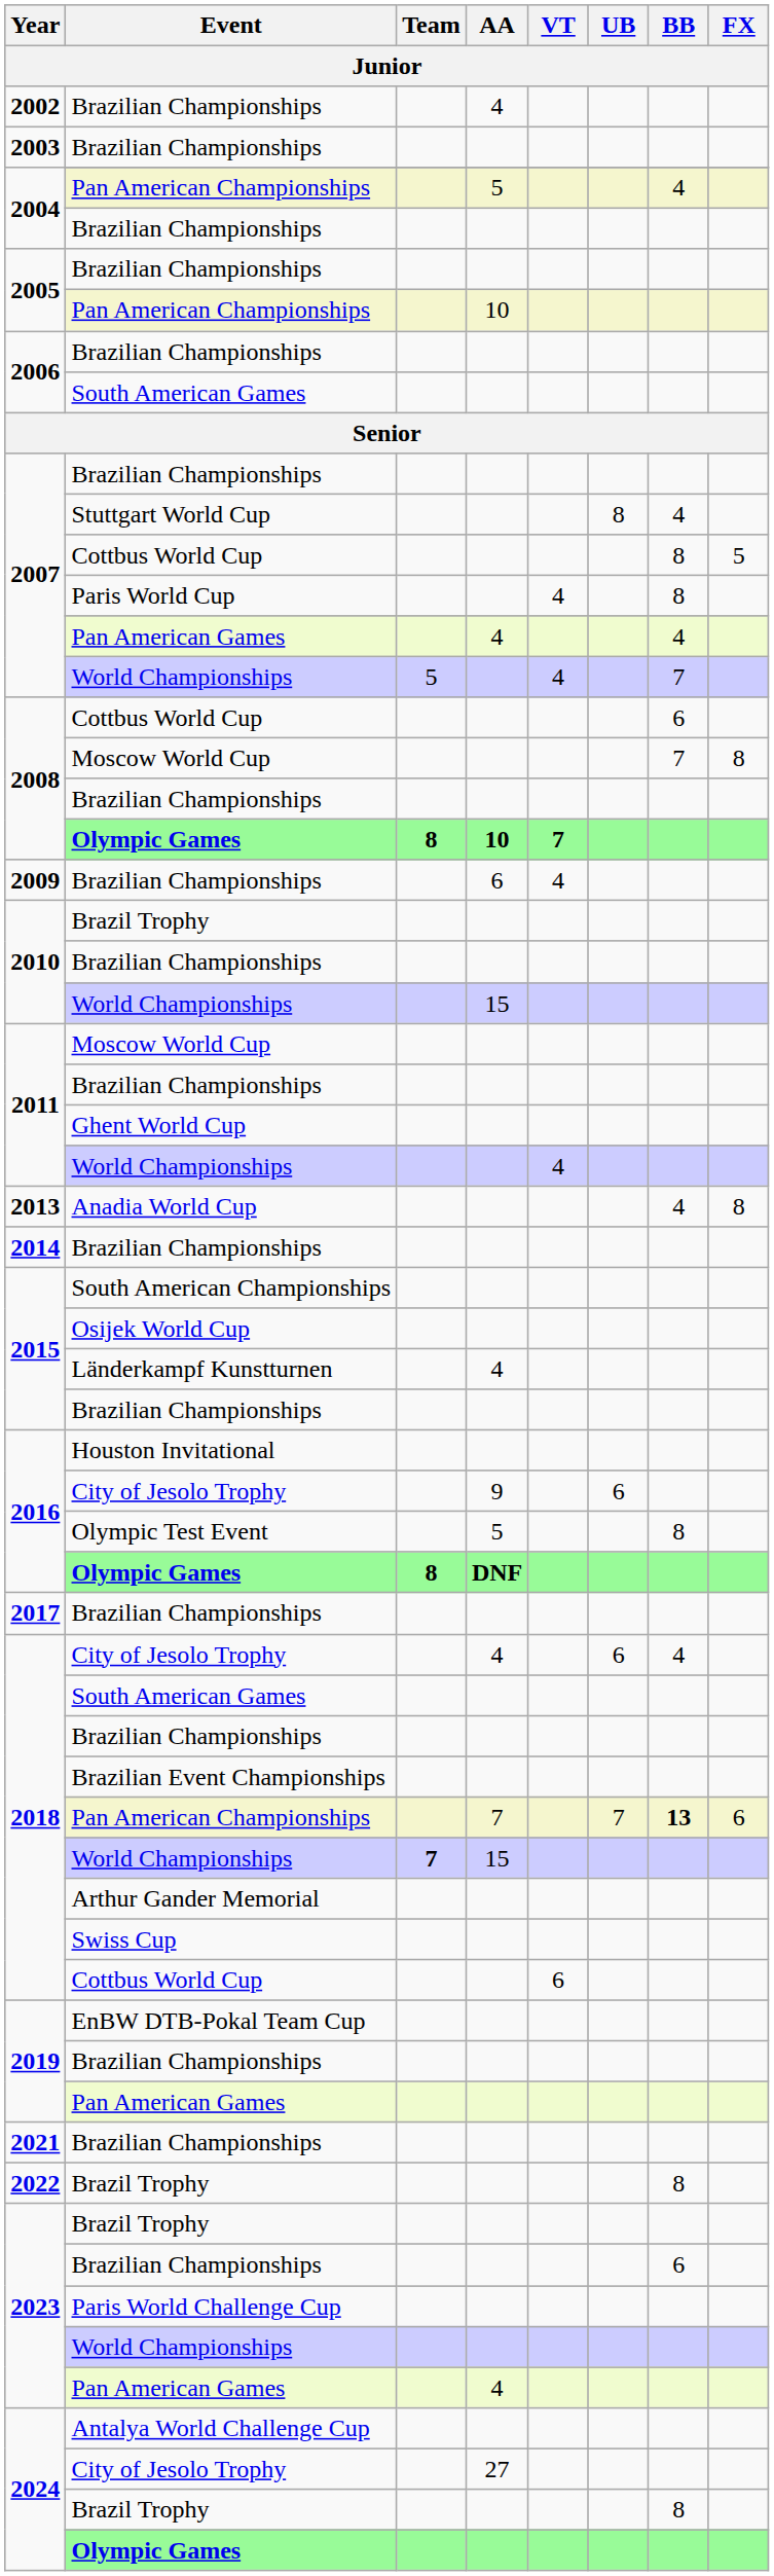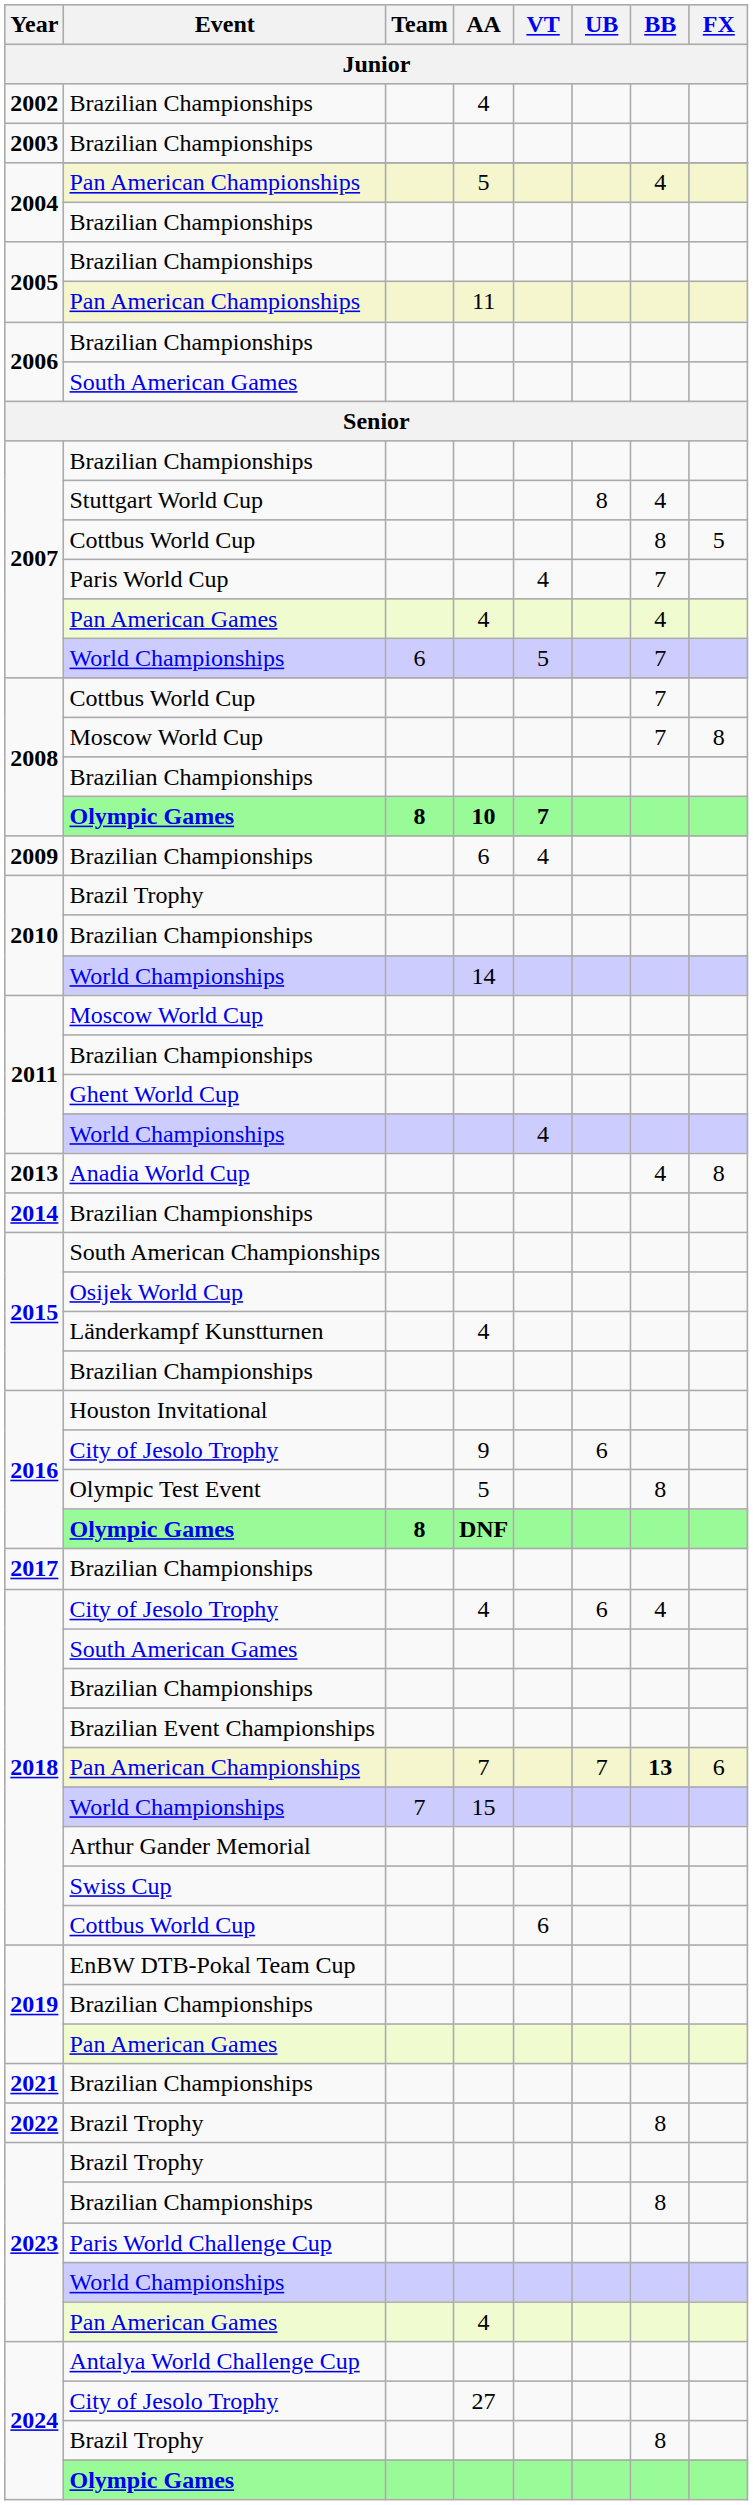 <table class="wikitable" style="text-align:center; font-size:95%;">
 <tr>
 <th align=center>Year</th>
 <th align=center>Event</th>
 <th style="width:30px;">Team</th>
 <th style="width:30px;">AA</th>
 <th style="width:30px;"><a href='#'>VT</a></th>
 <th style="width:30px;"><a href='#'>UB</a></th>
 <th style="width:30px;"><a href='#'>BB</a></th>
 <th style="width:30px;"><a href='#'>FX</a></th>
 </tr>
 <tr>
 <th colspan="8"><strong>Junior</strong></th>
 </tr>
 <tr>
 <td rowspan="1"><strong>2002</strong></td>
 <td align=left>Brazilian Championships</td>
 <td></td>
 <td>4</td>
 <td></td>
 <td></td>
 <td></td>
 <td></td>
 </tr>
 <tr>
 <td rowspan="1"><strong>2003</strong></td>
 <td align=left>Brazilian Championships</td>
 <td></td>
 <td></td>
 <td></td>
 <td></td>
 <td></td>
 <td></td>
 </tr>
 <tr>
 <td rowspan="3"><strong>2004</strong></td>
 </tr>
 <tr bgcolor="#f5f6ce">
 <td align=left><a href='#'>Pan American Championships</a></td>
 <td></td>
 <td>5</td>
 <td></td>
 <td></td>
 <td>4</td>
 <td></td>
 </tr>
 <tr>
 <td align=left>Brazilian Championships</td>
 <td></td>
 <td></td>
 <td></td>
 <td></td>
 <td></td>
 <td></td>
 </tr>
 <tr>
 <td rowspan="2"><strong>2005</strong></td>
 <td align=left>Brazilian Championships</td>
 <td></td>
 <td></td>
 <td></td>
 <td></td>
 <td></td>
 <td></td>
 </tr>
 <tr bgcolor="#f5f6ce">
 <td align=left><a href='#'>Pan American Championships</a></td>
 <td></td>
-<td>10</td>
+<td>11</td>
 <td></td>
 <td></td>
 <td></td>
 <td></td>
 </tr>
 <tr>
 <td rowspan="2"><strong>2006</strong></td>
 <td align=left>Brazilian Championships</td>
 <td></td>
 <td></td>
 <td></td>
 <td></td>
 <td></td>
 <td></td>
 </tr>
 <tr>
 <td align=left><a href='#'>South American Games</a></td>
 <td></td>
 <td></td>
 <td></td>
 <td></td>
 <td></td>
 <td></td>
 </tr>
 <tr>
 <th colspan="8"><strong>Senior</strong></th>
 </tr>
 <tr>
 <td rowspan="6"><strong>2007</strong></td>
 <td align=left>Brazilian Championships</td>
 <td></td>
 <td></td>
 <td></td>
 <td></td>
 <td></td>
 <td></td>
 </tr>
 <tr>
 <td align=left>Stuttgart World Cup</td>
 <td></td>
 <td></td>
 <td></td>
 <td>8</td>
 <td>4</td>
 <td></td>
 </tr>
 <tr>
 <td align=left>Cottbus World Cup</td>
 <td></td>
 <td></td>
 <td></td>
 <td></td>
 <td>8</td>
 <td>5</td>
 </tr>
 <tr>
 <td align=left>Paris World Cup</td>
 <td></td>
 <td></td>
 <td>4</td>
 <td></td>
-<td>8</td>
+<td>7</td>
 <td></td>
 </tr>
 <tr bgcolor=#f0fccf>
 <td align=left><a href='#'>Pan American Games</a></td>
 <td></td>
 <td>4</td>
 <td></td>
 <td></td>
 <td>4</td>
 <td></td>
 </tr>
 <tr style="background:#ccf;">
 <td align=left><a href='#'>World Championships</a></td>
+<td>6</td>
+<td></td>
 <td>5</td>
-<td></td>
-<td>4</td>
 <td></td>
 <td>7</td>
 <td></td>
 </tr>
 <tr>
 <td rowspan="4"><strong>2008</strong></td>
 <td align=left>Cottbus World Cup</td>
 <td></td>
 <td></td>
 <td></td>
 <td></td>
-<td>6</td>
+<td>7</td>
 <td></td>
 </tr>
 <tr>
 <td align=left>Moscow World Cup</td>
 <td></td>
 <td></td>
 <td></td>
 <td></td>
 <td>7</td>
 <td>8</td>
 </tr>
 <tr>
 <td align=left>Brazilian Championships</td>
 <td></td>
 <td></td>
 <td></td>
 <td></td>
 <td></td>
 <td></td>
 </tr>
 <tr style="background:#98fb98;">
 <td align=left><strong><a href='#'>Olympic Games</a></strong></td>
 <td><strong>8</strong></td>
 <td><strong>10</strong></td>
 <td><strong>7</strong></td>
 <td></td>
 <td></td>
 <td></td>
 </tr>
 <tr>
 <td rowspan="1"><strong>2009</strong></td>
 <td align=left>Brazilian Championships</td>
 <td></td>
 <td>6</td>
 <td>4</td>
 <td></td>
 <td></td>
 <td></td>
 </tr>
 <tr>
 <td rowspan="3"><strong>2010</strong></td>
 <td align=left>Brazil Trophy</td>
 <td></td>
 <td></td>
 <td></td>
 <td></td>
 <td></td>
 <td></td>
 </tr>
 <tr>
 <td align=left>Brazilian Championships</td>
 <td></td>
 <td></td>
 <td></td>
 <td></td>
 <td></td>
 <td></td>
 </tr>
 <tr style="background:#ccf;">
 <td align=left><a href='#'>World Championships</a></td>
 <td></td>
-<td>15</td>
+<td>14</td>
 <td></td>
 <td></td>
 <td></td>
 <td></td>
 </tr>
 <tr>
 <td rowspan="4"><strong>2011</strong></td>
 <td align=left><a href='#'>Moscow World Cup</a></td>
 <td></td>
 <td></td>
 <td></td>
 <td></td>
 <td></td>
 <td></td>
 </tr>
 <tr>
 <td align=left>Brazilian Championships</td>
 <td></td>
 <td></td>
 <td></td>
 <td></td>
 <td></td>
 <td></td>
 </tr>
 <tr>
 <td align=left><a href='#'>Ghent World Cup</a></td>
 <td></td>
 <td></td>
 <td></td>
 <td></td>
 <td></td>
 <td></td>
 </tr>
 <tr style="background:#ccf;">
 <td align=left><a href='#'>World Championships</a></td>
 <td></td>
 <td></td>
 <td>4</td>
 <td></td>
 <td></td>
 <td></td>
 </tr>
 <tr>
 <td rowspan="1"><strong>2013</strong></td>
 <td align=left><a href='#'>Anadia World Cup</a></td>
 <td></td>
 <td></td>
 <td></td>
 <td></td>
 <td>4</td>
 <td>8</td>
 </tr>
 <tr>
 <td rowspan="1"><strong><a href='#'>2014</a></strong></td>
 <td align=left>Brazilian Championships</td>
 <td></td>
 <td></td>
 <td></td>
 <td></td>
 <td></td>
 <td></td>
 </tr>
 <tr>
 <td rowspan="4"><strong><a href='#'>2015</a></strong></td>
 <td align=left>South American Championships</td>
 <td></td>
 <td></td>
 <td></td>
 <td></td>
 <td></td>
 <td></td>
 </tr>
 <tr>
 <td align=left><a href='#'>Osijek World Cup</a></td>
 <td></td>
 <td></td>
 <td></td>
 <td></td>
 <td></td>
 <td></td>
 </tr>
 <tr>
 <td align=left>Länderkampf Kunstturnen</td>
 <td></td>
 <td>4</td>
 <td></td>
 <td></td>
 <td></td>
 <td></td>
 </tr>
 <tr>
 <td align=left>Brazilian Championships</td>
 <td></td>
 <td></td>
 <td></td>
 <td></td>
 <td></td>
 <td></td>
 </tr>
 <tr>
 <td rowspan="4"><strong><a href='#'>2016</a></strong></td>
 <td align=left>Houston Invitational</td>
 <td></td>
 <td></td>
 <td></td>
 <td></td>
 <td></td>
 <td></td>
 </tr>
 <tr>
 <td align=left><a href='#'>City of Jesolo Trophy</a></td>
 <td></td>
 <td>9</td>
 <td></td>
 <td>6</td>
 <td></td>
 <td></td>
 </tr>
 <tr>
 <td align=left>Olympic Test Event</td>
 <td></td>
 <td>5</td>
 <td></td>
 <td></td>
 <td>8</td>
 <td></td>
 </tr>
 <tr style="background:#98fb98;">
 <td align=left><strong><a href='#'>Olympic Games</a></strong></td>
 <td><strong>8</strong></td>
 <td><strong>DNF</strong></td>
 <td></td>
 <td></td>
 <td></td>
 <td></td>
 </tr>
 <tr>
 <td rowspan="1"><strong><a href='#'>2017</a></strong></td>
 <td align=left>Brazilian Championships</td>
 <td></td>
 <td></td>
 <td></td>
 <td></td>
 <td></td>
 <td></td>
 </tr>
 <tr>
 <td rowspan="9"><strong><a href='#'>2018</a></strong></td>
 <td align=left><a href='#'>City of Jesolo Trophy</a></td>
 <td></td>
 <td>4</td>
 <td></td>
 <td>6</td>
 <td>4</td>
 <td></td>
 </tr>
 <tr>
 <td align=left><a href='#'>South American Games</a></td>
 <td></td>
 <td></td>
 <td></td>
 <td></td>
 <td></td>
 <td></td>
 </tr>
 <tr>
 <td align=left>Brazilian Championships</td>
 <td></td>
 <td></td>
 <td></td>
 <td></td>
 <td></td>
 <td></td>
 </tr>
 <tr>
 <td align=left>Brazilian Event Championships</td>
 <td></td>
 <td></td>
 <td></td>
 <td></td>
 <td></td>
 <td></td>
 </tr>
 <tr bgcolor=#F5F6CE>
 <td align=left><a href='#'>Pan American Championships</a></td>
 <td></td>
 <td>7</td>
 <td></td>
 <td>7</td>
 <td><strong>13</strong></td>
 <td>6</td>
 </tr>
 <tr style="background:#ccf;">
 <td align=left><a href='#'>World Championships</a></td>
-<td><strong>7</strong></td>
+<td>7</td>
 <td>15</td>
 <td></td>
 <td></td>
 <td></td>
 <td></td>
 </tr>
 <tr>
 <td align=left>Arthur Gander Memorial</td>
 <td></td>
 <td></td>
 <td></td>
 <td></td>
 <td></td>
 <td></td>
 </tr>
 <tr>
 <td align=left><a href='#'>Swiss Cup</a></td>
 <td></td>
 <td></td>
 <td></td>
 <td></td>
 <td></td>
 <td></td>
 </tr>
 <tr>
 <td align=left><a href='#'>Cottbus World Cup</a></td>
 <td></td>
 <td></td>
 <td>6</td>
 <td></td>
 <td></td>
 <td></td>
 </tr>
 <tr>
 <td rowspan="3"><strong><a href='#'>2019</a></strong></td>
 <td align=left>EnBW DTB-Pokal Team Cup</td>
 <td></td>
 <td></td>
 <td></td>
 <td></td>
 <td></td>
 <td></td>
 </tr>
 <tr>
 <td align=left>Brazilian Championships</td>
 <td></td>
 <td></td>
 <td></td>
 <td></td>
 <td></td>
 <td></td>
 </tr>
 <tr bgcolor=#f0fccf>
 <td align=left><a href='#'>Pan American Games</a></td>
 <td></td>
 <td></td>
 <td></td>
 <td></td>
 <td></td>
 <td></td>
 </tr>
 <tr>
 <td rowspan="1"><strong><a href='#'>2021</a></strong></td>
 <td align=left>Brazilian Championships</td>
 <td></td>
 <td></td>
 <td></td>
 <td></td>
 <td></td>
 <td></td>
 </tr>
 <tr>
 <td rowspan="1"><strong><a href='#'>2022</a></strong></td>
 <td align=left>Brazil Trophy</td>
 <td></td>
 <td></td>
 <td></td>
 <td></td>
 <td>8</td>
 <td></td>
 </tr>
 <tr>
 <td rowspan="5"><strong><a href='#'>2023</a></strong></td>
 <td align=left>Brazil Trophy</td>
 <td></td>
 <td></td>
 <td></td>
 <td></td>
 <td></td>
 <td></td>
 </tr>
 <tr>
 <td align=left>Brazilian Championships</td>
 <td></td>
 <td></td>
 <td></td>
 <td></td>
-<td>6</td>
+<td>8</td>
 <td></td>
 </tr>
 <tr>
 <td align=left><a href='#'>Paris World Challenge Cup</a></td>
 <td></td>
 <td></td>
 <td></td>
 <td></td>
 <td></td>
 <td></td>
 </tr>
 <tr bgcolor=#CCCCFF>
 <td align=left><a href='#'>World Championships</a></td>
 <td></td>
 <td></td>
 <td></td>
 <td></td>
 <td></td>
 <td></td>
 </tr>
 <tr bgcolor=#f0fccf>
 <td align=left><a href='#'>Pan American Games</a></td>
 <td></td>
 <td>4</td>
 <td></td>
 <td></td>
 <td></td>
 <td></td>
 </tr>
 <tr>
 <td rowspan="4"><strong><a href='#'>2024</a></strong></td>
 <td align=left><a href='#'>Antalya World Challenge Cup</a></td>
 <td></td>
 <td></td>
 <td></td>
 <td></td>
 <td></td>
 <td></td>
 </tr>
 <tr>
 <td align=left><a href='#'>City of Jesolo Trophy</a></td>
 <td></td>
 <td>27</td>
 <td></td>
 <td></td>
 <td></td>
 <td></td>
 </tr>
 <tr>
 <td align=left>Brazil Trophy</td>
 <td></td>
 <td></td>
 <td></td>
 <td></td>
 <td>8</td>
 <td></td>
 </tr>
 <tr bgcolor=98FB98>
 <td align=left><strong><a href='#'>Olympic Games</a></strong></td>
 <td></td>
 <td></td>
 <td></td>
 <td></td>
 <td></td>
 <td></td>
 </tr>
 </table>
